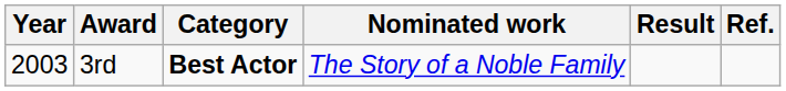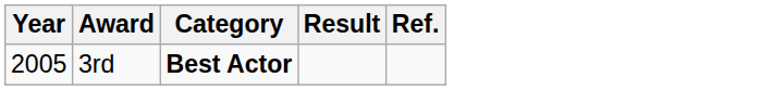 <table class="wikitable">
 <tr>
 <th>Year</th>
 <th>Award</th>
 <th>Category</th>
-<th>Nominated work</th>
 <th>Result</th>
 <th>Ref.</th>
 </tr>
 <tr>
-<td>2003</td>
+<td>2005</td>
 <td>3rd</td>
 <td><strong>Best Actor</strong></td>
-<td><em><a href='#'>The Story of a Noble Family</a></em></td>
 <td></td>
 <td></td>
 </tr>
 </table>
